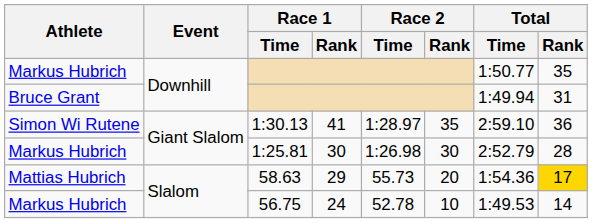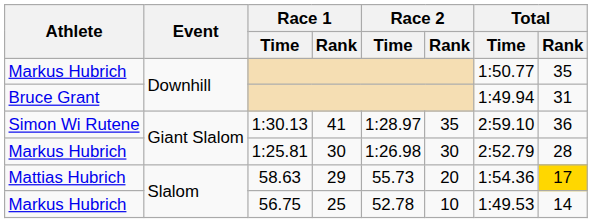 <table class="wikitable" style="font-size:90%">
 <tr>
 <th rowspan="2">Athlete</th>
 <th rowspan="2">Event</th>
 <th colspan="2">Race 1</th>
 <th colspan="2">Race 2</th>
 <th colspan="2">Total</th>
 </tr>
 <tr>
 <th>Time</th>
 <th>Rank</th>
 <th>Time</th>
 <th>Rank</th>
 <th>Time</th>
 <th>Rank</th>
 </tr>
 <tr>
 <td><a href='#'>Markus Hubrich</a></td>
 <td rowspan="2">Downhill</td>
 <td colspan="4" bgcolor="wheat"></td>
 <td align="center">1:50.77</td>
 <td align="center">35</td>
 </tr>
 <tr>
 <td><a href='#'>Bruce Grant</a></td>
 <td colspan="4" bgcolor="wheat"></td>
 <td align="center">1:49.94</td>
 <td align="center">31</td>
 </tr>
 <tr>
 <td><a href='#'>Simon Wi Rutene</a></td>
 <td rowspan="2">Giant Slalom</td>
 <td align="center">1:30.13</td>
 <td align="center">41</td>
 <td align="center">1:28.97</td>
 <td align="center">35</td>
 <td align="center">2:59.10</td>
 <td align="center">36</td>
 </tr>
 <tr>
 <td><a href='#'>Markus Hubrich</a></td>
 <td align="center">1:25.81</td>
 <td align="center">30</td>
 <td align="center">1:26.98</td>
 <td align="center">30</td>
 <td align="center">2:52.79</td>
 <td align="center">28</td>
 </tr>
 <tr>
 <td><a href='#'>Mattias Hubrich</a></td>
 <td rowspan="2">Slalom</td>
 <td align="center">58.63</td>
 <td align="center">29</td>
 <td align="center">55.73</td>
 <td align="center">20</td>
 <td align="center">1:54.36</td>
 <td align="center" style="background: gold;">17</td>
 </tr>
 <tr>
 <td><a href='#'>Markus Hubrich</a></td>
 <td align="center">56.75</td>
-<td align="center">24</td>
+<td align="center">25</td>
 <td align="center">52.78</td>
 <td align="center">10</td>
 <td align="center">1:49.53</td>
 <td align="center">14</td>
 </tr>
 </table>
